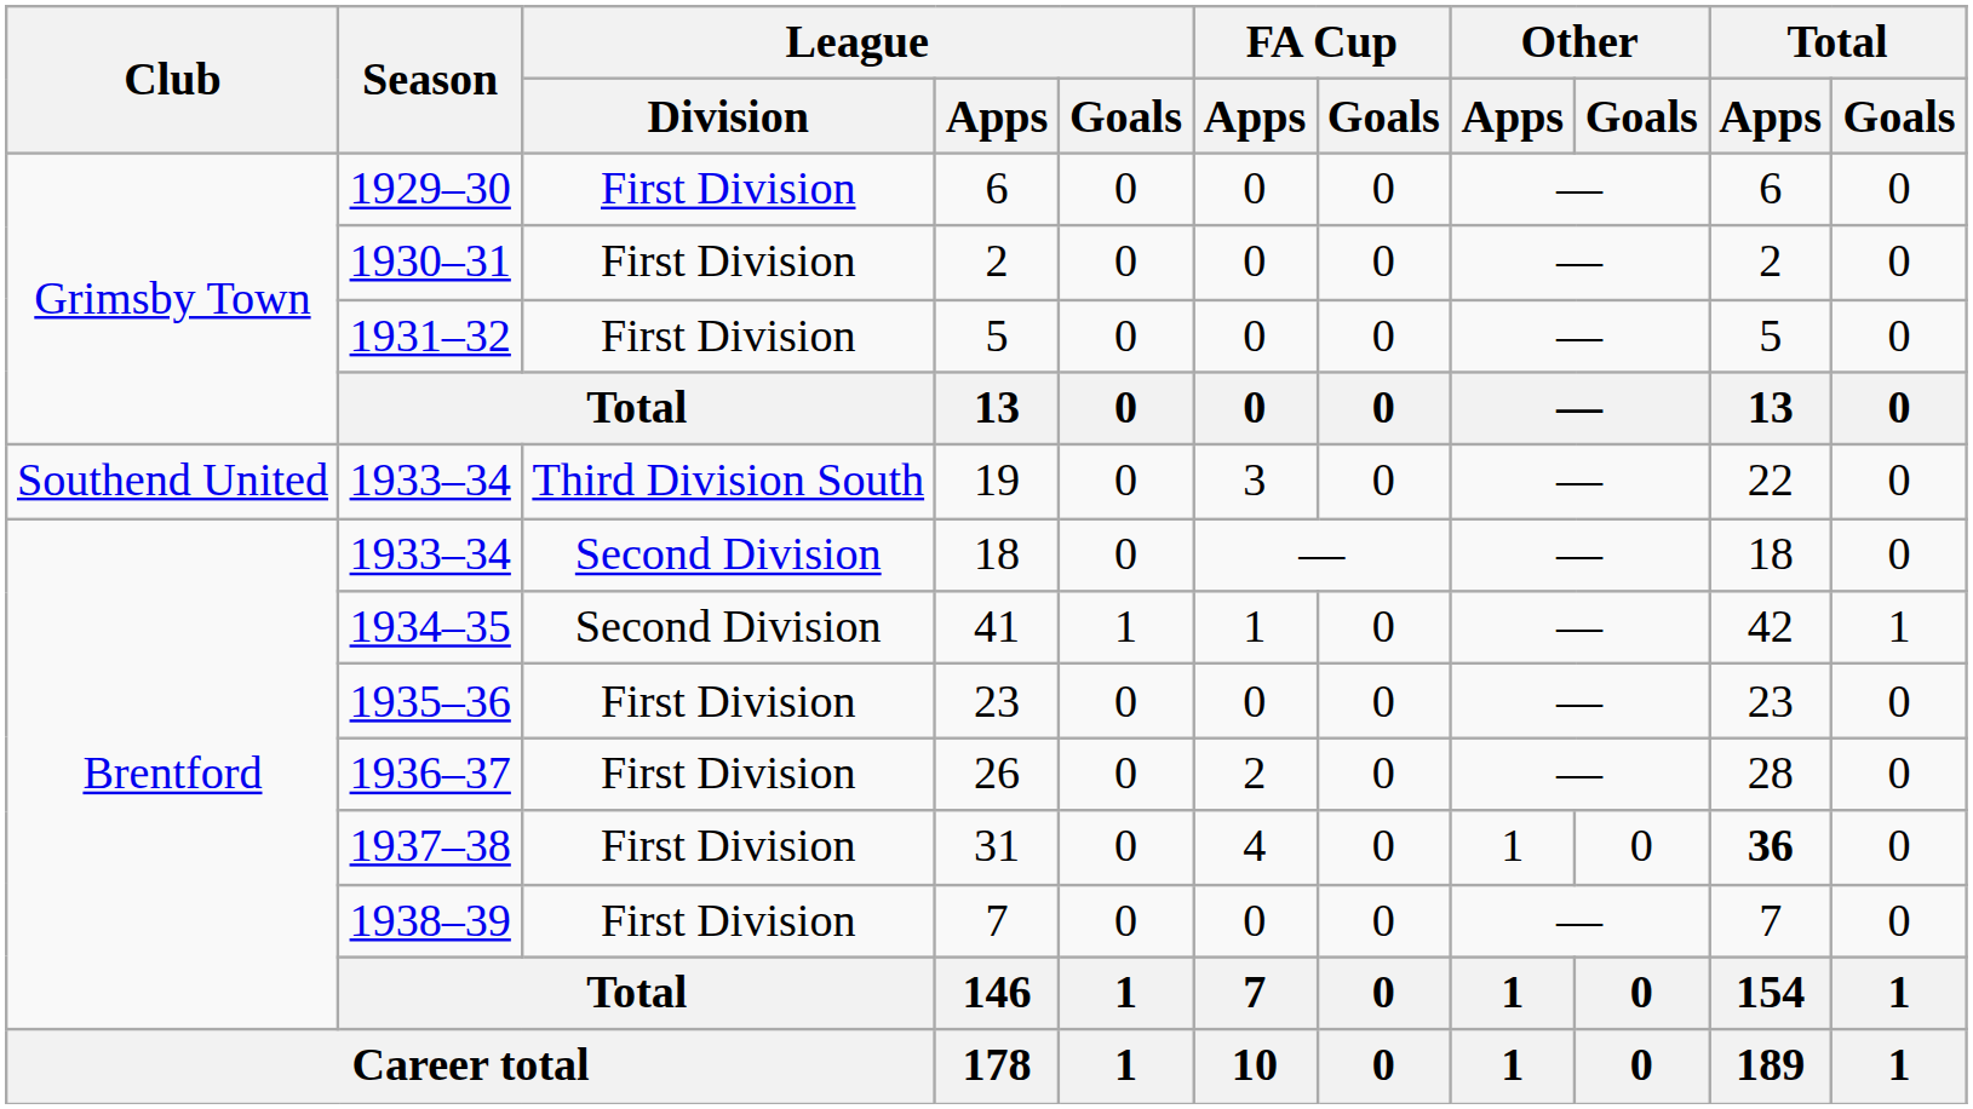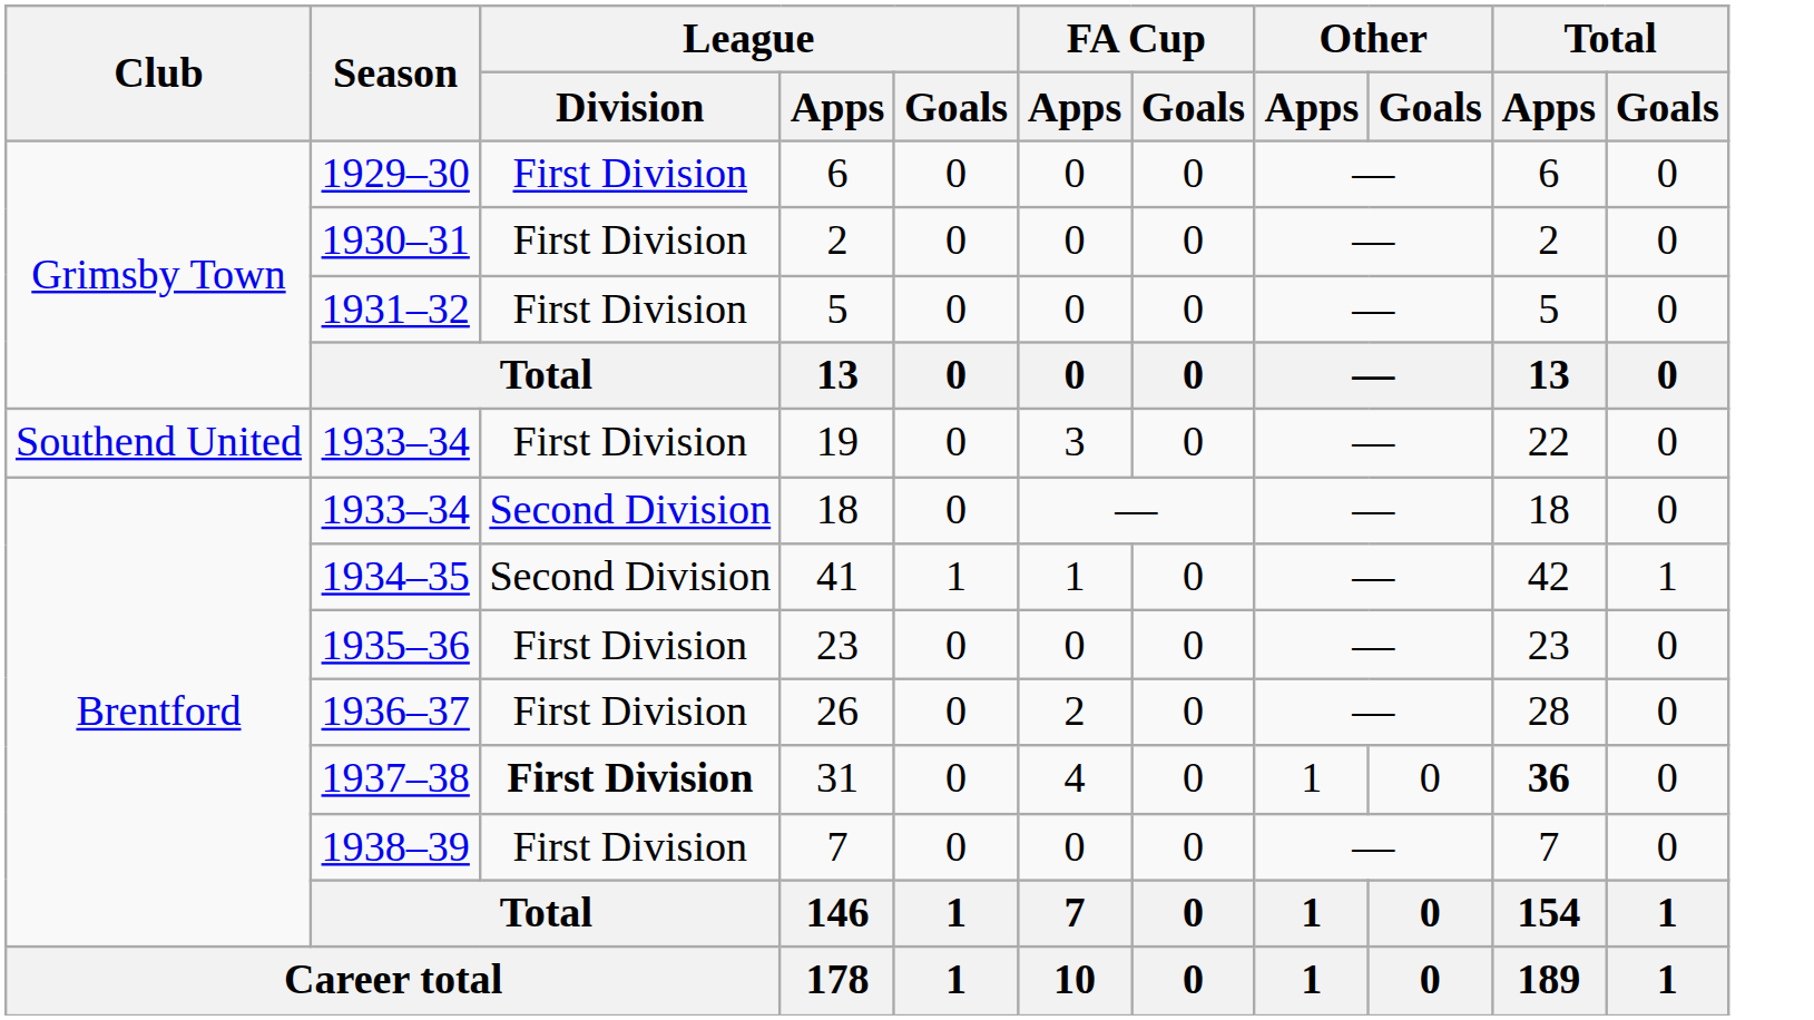 <table class="wikitable" style="text-align: center;">
 <tr>
 <th rowspan="2">Club</th>
 <th rowspan="2">Season</th>
 <th colspan="3">League</th>
 <th colspan="2">FA Cup</th>
 <th colspan="2">Other</th>
 <th colspan="2">Total</th>
 </tr>
 <tr>
 <th>Division</th>
 <th>Apps</th>
 <th>Goals</th>
 <th>Apps</th>
 <th>Goals</th>
 <th>Apps</th>
 <th>Goals</th>
 <th>Apps</th>
 <th>Goals</th>
 </tr>
 <tr>
 <td rowspan="4"><a href='#'>Grimsby Town</a></td>
 <td><a href='#'>1929–30</a></td>
 <td><a href='#'>First Division</a></td>
 <td>6</td>
 <td>0</td>
 <td>0</td>
 <td>0</td>
 <td colspan="2">—</td>
 <td>6</td>
 <td>0</td>
 </tr>
 <tr>
 <td><a href='#'>1930–31</a></td>
 <td>First Division</td>
 <td>2</td>
 <td>0</td>
 <td>0</td>
 <td>0</td>
 <td colspan="2">—</td>
 <td>2</td>
 <td>0</td>
 </tr>
 <tr>
 <td><a href='#'>1931–32</a></td>
 <td>First Division</td>
 <td>5</td>
 <td>0</td>
 <td>0</td>
 <td>0</td>
 <td colspan="2">—</td>
 <td>5</td>
 <td>0</td>
 </tr>
 <tr>
 <th colspan="2">Total</th>
 <th>13</th>
 <th>0</th>
 <th>0</th>
 <th>0</th>
 <th colspan="2">—</th>
 <th>13</th>
 <th>0</th>
 </tr>
 <tr>
 <td><a href='#'>Southend United</a></td>
 <td><a href='#'>1933–34</a></td>
-<td><a href='#'>Third Division South</a></td>
+<td>First Division</td>
 <td>19</td>
 <td>0</td>
 <td>3</td>
 <td>0</td>
 <td colspan="2">—</td>
 <td>22</td>
 <td>0</td>
 </tr>
 <tr>
 <td rowspan="7"><a href='#'>Brentford</a></td>
 <td><a href='#'>1933–34</a></td>
 <td><a href='#'>Second Division</a></td>
 <td>18</td>
 <td>0</td>
 <td colspan="2">—</td>
 <td colspan="2">—</td>
 <td>18</td>
 <td>0</td>
 </tr>
 <tr>
 <td><a href='#'>1934–35</a></td>
 <td>Second Division</td>
 <td>41</td>
 <td>1</td>
 <td>1</td>
 <td>0</td>
 <td colspan="2">—</td>
 <td>42</td>
 <td>1</td>
 </tr>
 <tr>
 <td><a href='#'>1935–36</a></td>
 <td>First Division</td>
 <td>23</td>
 <td>0</td>
 <td>0</td>
 <td>0</td>
 <td colspan="2">—</td>
 <td>23</td>
 <td>0</td>
 </tr>
 <tr>
 <td><a href='#'>1936–37</a></td>
 <td>First Division</td>
 <td>26</td>
 <td>0</td>
 <td>2</td>
 <td>0</td>
 <td colspan="2">—</td>
 <td>28</td>
 <td>0</td>
 </tr>
 <tr>
 <td><a href='#'>1937–38</a></td>
-<td>First Division</td>
+<td><strong>First Division</strong></td>
 <td>31</td>
 <td>0</td>
 <td>4</td>
 <td>0</td>
 <td>1</td>
 <td>0</td>
 <td><strong>36</strong></td>
 <td>0</td>
 </tr>
 <tr>
 <td><a href='#'>1938–39</a></td>
 <td>First Division</td>
 <td>7</td>
 <td>0</td>
 <td>0</td>
 <td>0</td>
 <td colspan="2">—</td>
 <td>7</td>
 <td>0</td>
 </tr>
 <tr>
 <th colspan="2">Total</th>
 <th>146</th>
 <th>1</th>
 <th>7</th>
 <th>0</th>
 <th>1</th>
 <th>0</th>
 <th>154</th>
 <th>1</th>
 </tr>
 <tr>
 <th colspan="3">Career total</th>
 <th>178</th>
 <th>1</th>
 <th>10</th>
 <th>0</th>
 <th>1</th>
 <th>0</th>
 <th>189</th>
 <th>1</th>
 </tr>
 </table>
